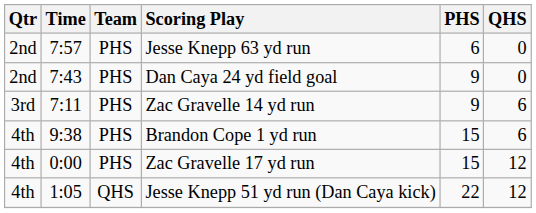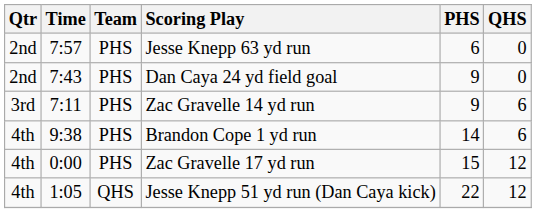 <table class="wikitable">
 <tr>
 <th style="text-align: center;">Qtr</th>
 <th style="text-align: center;">Time</th>
 <th style="text-align: center;">Team</th>
 <th style="text-align: left;">Scoring Play</th>
 <th style="text-align: right;">PHS</th>
 <th style="text-align: right;">QHS</th>
 </tr>
 <tr>
 <td style="text-align: center;">2nd</td>
 <td style="text-align: center;">7:57</td>
 <td style="text-align: center;">PHS</td>
 <td style="text-align: left;">Jesse Knepp 63 yd run</td>
 <td style="text-align: right;">6</td>
 <td style="text-align: right;">0</td>
 </tr>
 <tr>
 <td style="text-align: center;">2nd</td>
 <td style="text-align: center;">7:43</td>
 <td style="text-align: center;">PHS</td>
 <td style="text-align: left;">Dan Caya 24 yd field goal</td>
 <td style="text-align: right;">9</td>
 <td style="text-align: right;">0</td>
 </tr>
 <tr>
 <td style="text-align: center;">3rd</td>
 <td style="text-align: center;">7:11</td>
 <td style="text-align: center;">PHS</td>
 <td style="text-align: left;">Zac Gravelle 14 yd run</td>
 <td style="text-align: right;">9</td>
 <td style="text-align: right;">6</td>
 </tr>
 <tr>
 <td style="text-align: center;">4th</td>
 <td style="text-align: center;">9:38</td>
 <td style="text-align: center;">PHS</td>
 <td style="text-align: left;">Brandon Cope 1 yd run</td>
-<td style="text-align: right;">15</td>
+<td style="text-align: right;">14</td>
 <td style="text-align: right;">6</td>
 </tr>
 <tr>
 <td style="text-align: center;">4th</td>
 <td style="text-align: center;">0:00</td>
 <td style="text-align: center;">PHS</td>
 <td style="text-align: left;">Zac Gravelle 17 yd run</td>
 <td style="text-align: right;">15</td>
 <td style="text-align: right;">12</td>
 </tr>
 <tr>
 <td style="text-align: center;">4th</td>
 <td style="text-align: center;">1:05</td>
 <td style="text-align: center;">QHS</td>
 <td style="text-align: left;">Jesse Knepp 51 yd run (Dan Caya kick)</td>
 <td style="text-align: right;">22</td>
 <td style="text-align: right;">12</td>
 </tr>
 <tr>
 </tr>
 </table>
